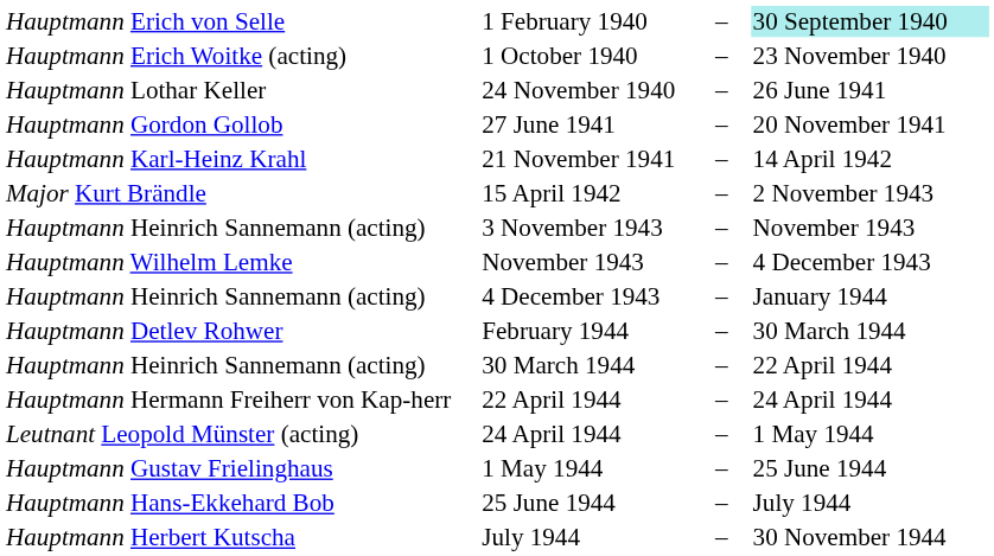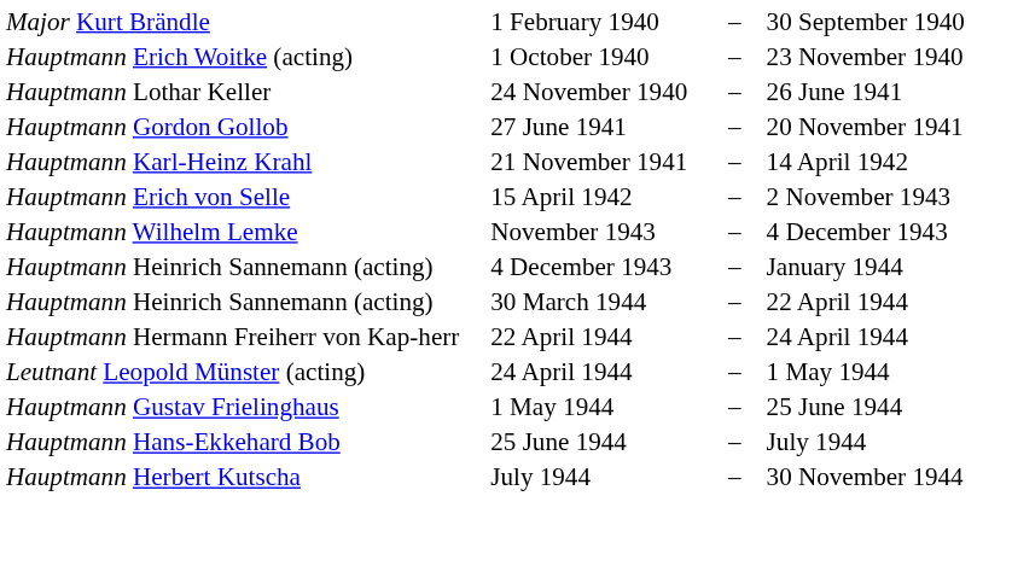 <table>
 <tr>
 <th style="width: 300px;"></th>
 <th style="width: 145px;"></th>
 <th style="width: 20px;"></th>
 <th style="width: 150px;"></th>
 </tr>
 <tr>
-<td><em>Hauptmann</em> <a href='#'>Erich von Selle</a></td>
+<td><em>Major</em> <a href='#'>Kurt Brändle</a></td>
 <td>1 February 1940</td>
 <td>–</td>
-<td style="background: paleturquoise;">30 September 1940</td>
+<td>30 September 1940</td>
 </tr>
 <tr>
 <td><em>Hauptmann</em> <a href='#'>Erich Woitke</a> (acting)</td>
 <td>1 October 1940</td>
 <td>–</td>
 <td>23 November 1940</td>
 </tr>
 <tr>
 <td><em>Hauptmann</em> Lothar Keller</td>
 <td>24 November 1940</td>
 <td>–</td>
 <td>26 June 1941</td>
 </tr>
 <tr>
 <td><em>Hauptmann</em> <a href='#'>Gordon Gollob</a></td>
 <td>27 June 1941</td>
 <td>–</td>
 <td>20 November 1941</td>
 </tr>
 <tr>
 <td><em>Hauptmann</em> <a href='#'>Karl-Heinz Krahl</a></td>
 <td>21 November 1941</td>
 <td>–</td>
 <td>14 April 1942</td>
 </tr>
 <tr>
-<td><em>Major</em> <a href='#'>Kurt Brändle</a></td>
+<td><em>Hauptmann</em> <a href='#'>Erich von Selle</a></td>
 <td>15 April 1942</td>
 <td>–</td>
 <td>2 November 1943</td>
-</tr>
-<tr>
-<td><em>Hauptmann</em> Heinrich Sannemann (acting)</td>
-<td>3 November 1943</td>
-<td>–</td>
-<td>November 1943</td>
 </tr>
 <tr>
 <td><em>Hauptmann</em> <a href='#'>Wilhelm Lemke</a></td>
 <td>November 1943</td>
 <td>–</td>
 <td>4 December 1943</td>
 </tr>
 <tr>
 <td><em>Hauptmann</em> Heinrich Sannemann (acting)</td>
 <td>4 December 1943</td>
 <td>–</td>
 <td>January 1944</td>
-</tr>
-<tr>
-<td><em>Hauptmann</em> <a href='#'>Detlev Rohwer</a></td>
-<td>February 1944</td>
-<td>–</td>
-<td>30 March 1944</td>
 </tr>
 <tr>
 <td><em>Hauptmann</em> Heinrich Sannemann (acting)</td>
 <td>30 March 1944</td>
 <td>–</td>
 <td>22 April 1944</td>
 </tr>
 <tr>
 <td><em>Hauptmann</em> Hermann Freiherr von Kap-herr</td>
 <td>22 April 1944</td>
 <td>–</td>
 <td>24 April 1944</td>
 </tr>
 <tr>
 <td><em>Leutnant</em> <a href='#'>Leopold Münster</a> (acting)</td>
 <td>24 April 1944</td>
 <td>–</td>
 <td>1 May 1944</td>
 </tr>
 <tr>
 <td><em>Hauptmann</em> <a href='#'>Gustav Frielinghaus</a></td>
 <td>1 May 1944</td>
 <td>–</td>
 <td>25 June 1944</td>
 </tr>
 <tr>
 <td><em>Hauptmann</em> <a href='#'>Hans-Ekkehard Bob</a></td>
 <td>25 June 1944</td>
 <td>–</td>
 <td>July 1944</td>
 </tr>
 <tr>
 <td><em>Hauptmann</em> <a href='#'>Herbert Kutscha</a></td>
 <td>July 1944</td>
 <td>–</td>
 <td>30 November 1944</td>
 </tr>
 </table>
